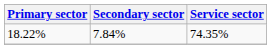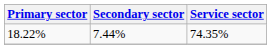 <table class="wikitable" border="1">
 <tr>
 <th><a href='#'>Primary sector</a></th>
 <th><a href='#'>Secondary sector</a></th>
 <th><a href='#'>Service sector</a></th>
 </tr>
 <tr>
 <td>18.22%</td>
-<td>7.84%</td>
+<td>7.44%</td>
 <td>74.35%</td>
 </tr>
 <tr>
 </tr>
 </table>
